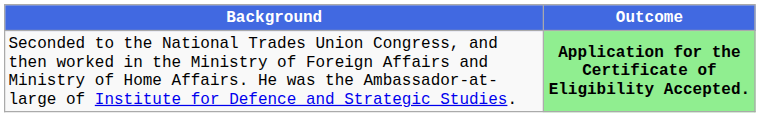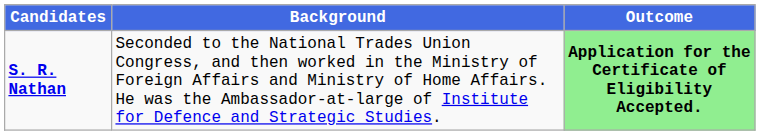 <table class="wikitable">
 <tr>
+<th style="background:RoyalBlue; color: white;">Candidates</th>
 <th style="background:RoyalBlue; color: white;">Background</th>
 <th style="background: RoyalBlue; color: white;">Outcome</th>
 </tr>
 <tr>
+<td><strong><a href='#'>S. R. Nathan</a></strong></td>
 <td>Seconded to the National Trades Union Congress, and then worked in the Ministry of Foreign Affairs and Ministry of Home Affairs. He was the Ambassador-at-large of <a href='#'>Institute for Defence and Strategic Studies</a>.</td>
 <th style="background: lightgreen;">Application for the Certificate of Eligibility Accepted.</th>
 </tr>
 </table>
